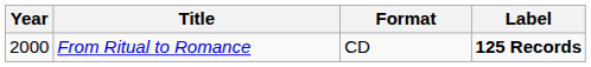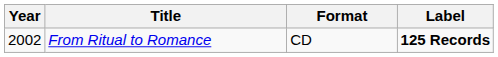 <table class="wikitable">
 <tr>
 <th>Year</th>
 <th style="width:250px;">Title</th>
 <th style="width:110px;">Format</th>
 <th>Label</th>
 </tr>
 <tr>
-<td>2000</td>
+<td>2002</td>
 <td><em><a href='#'>From Ritual to Romance</a></em></td>
 <td>CD</td>
 <td><strong>125 Records</strong></td>
 </tr>
 </table>
